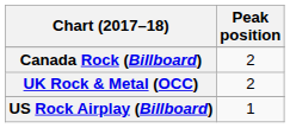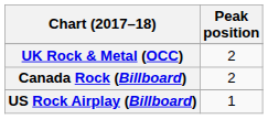 <table class="wikitable plainrowheaders sortable" style="text-align:center;">
 <tr>
 <th scope="col">Chart (2017–18)</th>
 <th scope="col">Peak<br>position</th>
 </tr>
 <tr>
 </tr>
 <tr>
-<th scope="row">Canada <a href='#'>Rock</a> (<em><a href='#'>Billboard</a></em>)</th>
+<th scope="row"><a href='#'>UK Rock & Metal</a> (<a href='#'>OCC</a>)</th>
 <td>2</td>
 </tr>
 <tr>
-<th scope="row"><a href='#'>UK Rock & Metal</a> (<a href='#'>OCC</a>)</th>
+<th scope="row">Canada <a href='#'>Rock</a> (<em><a href='#'>Billboard</a></em>)</th>
 <td>2</td>
 </tr>
 <tr>
 </tr>
 <tr>
 <th scope="row">US <a href='#'>Rock Airplay</a> (<em><a href='#'>Billboard</a></em>)</th>
 <td>1</td>
 </tr>
 </table>
